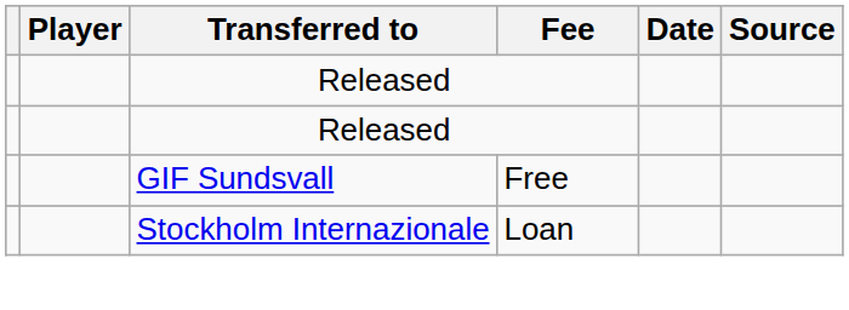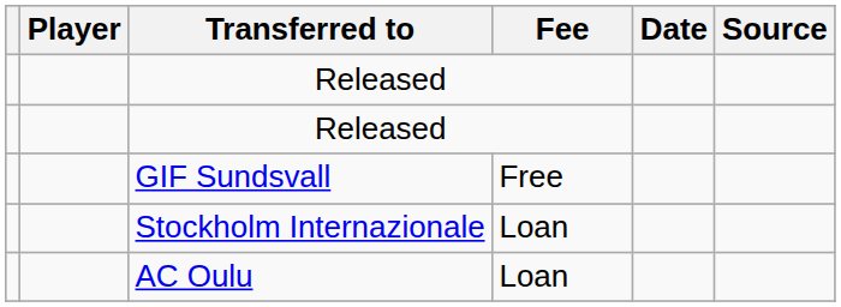 <table class="wikitable plainrowheaders sortable">
 <tr>
 <th></th>
 <th scope="col">Player</th>
 <th>Transferred to</th>
 <th style="width: 65px;">Fee</th>
 <th scope="col">Date</th>
 <th scope="col">Source</th>
 </tr>
 <tr>
 <td align="center"></td>
 <td></td>
 <td colspan="2" style="text-align: center;">Released</td>
 <td></td>
 <td></td>
 </tr>
 <tr>
 <td align="center"></td>
 <td></td>
 <td colspan="2" style="text-align: center;">Released</td>
 <td></td>
 <td></td>
 </tr>
 <tr>
 <td align="center"></td>
 <td></td>
 <td> <a href='#'>GIF Sundsvall</a></td>
 <td>Free</td>
 <td></td>
 <td></td>
 </tr>
 <tr>
 <td align="center"></td>
 <td></td>
 <td> <a href='#'>Stockholm Internazionale</a></td>
 <td>Loan</td>
 <td></td>
 <td></td>
 </tr>
+<tr>
+<td align="center"></td>
+<td></td>
+<td> <a href='#'>AC Oulu</a></td>
+<td>Loan</td>
+<td></td>
+<td></td>
+</tr>
 </table>
